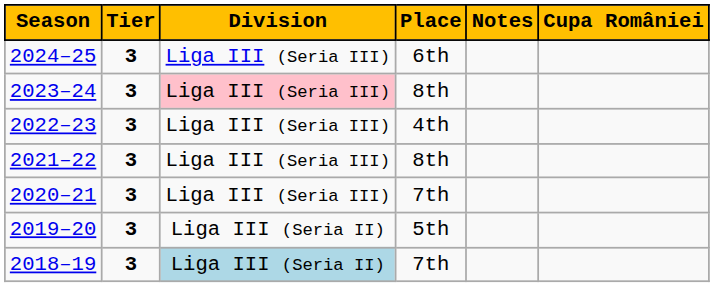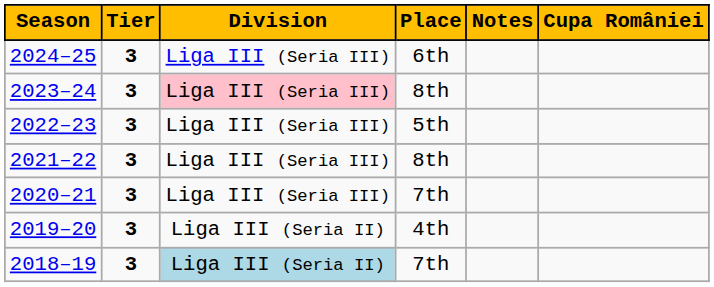 <table class="wikitable" style="text-align:center; font-size:90%">
 <tr>
 <th style="background:#FFBF00;color:#000000;border:1px solid #000000;">Season</th>
 <th style="background:#FFBF00;color:#000000;border:1px solid #000000;">Tier</th>
 <th style="background:#FFBF00;color:#000000;border:1px solid #000000;">Division</th>
 <th style="background:#FFBF00;color:#000000;border:1px solid #000000;">Place</th>
 <th style="background:#FFBF00;color:#000000;border:1px solid #000000;">Notes</th>
 <th style="background:#FFBF00;color:#000000;border:1px solid #000000;">Cupa României</th>
 </tr>
 <tr>
 <td><a href='#'>2024–25</a></td>
 <td><strong>3</strong></td>
 <td><a href='#'>Liga III</a> <small>(Seria III)</small></td>
 <td>6th</td>
 <td></td>
 <td></td>
 </tr>
 <tr>
 <td><a href='#'>2023–24</a></td>
 <td><strong>3</strong></td>
 <td style="background: pink;">Liga III <small>(Seria III)</small></td>
 <td>8th</td>
 <td></td>
 <td></td>
 </tr>
 <tr>
 <td><a href='#'>2022–23</a></td>
 <td><strong>3</strong></td>
 <td>Liga III <small>(Seria III)</small></td>
-<td>4th</td>
+<td>5th</td>
 <td></td>
 <td></td>
 </tr>
 <tr>
 <td><a href='#'>2021–22</a></td>
 <td><strong>3</strong></td>
 <td>Liga III <small>(Seria III)</small></td>
 <td>8th</td>
 <td></td>
 <td></td>
 </tr>
 <tr>
 <td><a href='#'>2020–21</a></td>
 <td><strong>3</strong></td>
 <td>Liga III <small>(Seria III)</small></td>
 <td>7th</td>
 <td></td>
 <td></td>
 </tr>
 <tr>
 <td><a href='#'>2019–20</a></td>
 <td><strong>3</strong></td>
 <td>Liga III <small>(Seria II)</small></td>
-<td>5th</td>
+<td>4th</td>
 <td></td>
 <td></td>
 </tr>
 <tr>
 <td><a href='#'>2018–19</a></td>
 <td><strong>3</strong></td>
 <td style="background: lightblue;">Liga III <small>(Seria II)</small></td>
 <td>7th</td>
 <td></td>
 <td></td>
 </tr>
 </table>
